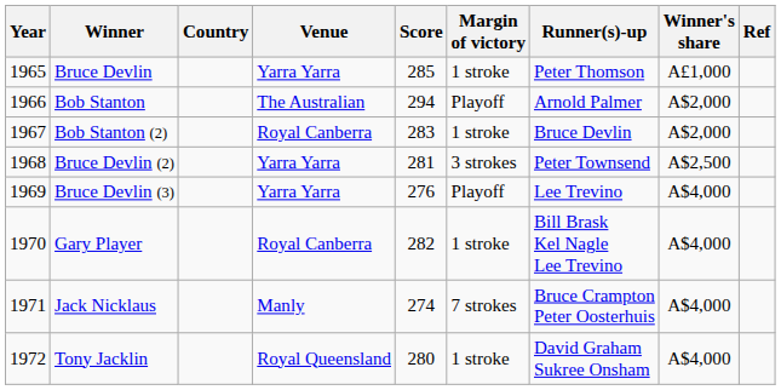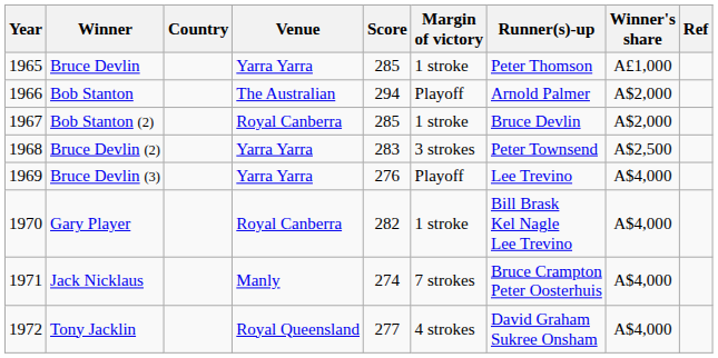 <table class=wikitable style="font-size:95%">
 <tr>
 <th>Year</th>
 <th>Winner</th>
 <th>Country</th>
 <th>Venue</th>
 <th>Score</th>
 <th>Margin<br>of victory</th>
 <th>Runner(s)-up</th>
 <th>Winner's<br>share</th>
 <th>Ref</th>
 </tr>
 <tr>
 <td>1965</td>
 <td><a href='#'>Bruce Devlin</a></td>
 <td></td>
 <td><a href='#'>Yarra Yarra</a></td>
 <td align=center>285</td>
 <td>1 stroke</td>
 <td> <a href='#'>Peter Thomson</a></td>
 <td align=center>A£1,000</td>
 <td></td>
 </tr>
 <tr>
 <td>1966</td>
 <td><a href='#'>Bob Stanton</a></td>
 <td></td>
 <td><a href='#'>The Australian</a></td>
 <td align=center>294</td>
 <td>Playoff</td>
 <td> <a href='#'>Arnold Palmer</a></td>
 <td align=center>A$2,000</td>
 <td></td>
 </tr>
 <tr>
 <td>1967</td>
 <td><a href='#'>Bob Stanton</a> <small>(2)</small></td>
 <td></td>
 <td><a href='#'>Royal Canberra</a></td>
-<td align=center>283</td>
+<td align=center>285</td>
 <td>1 stroke</td>
 <td> <a href='#'>Bruce Devlin</a></td>
 <td align=center>A$2,000</td>
 <td></td>
 </tr>
 <tr>
 <td>1968</td>
 <td><a href='#'>Bruce Devlin</a> <small>(2)</small></td>
 <td></td>
 <td><a href='#'>Yarra Yarra</a></td>
-<td align=center>281</td>
+<td align=center>283</td>
 <td>3 strokes</td>
 <td> <a href='#'>Peter Townsend</a></td>
 <td align=center>A$2,500</td>
 <td></td>
 </tr>
 <tr>
 <td>1969</td>
 <td><a href='#'>Bruce Devlin</a> <small>(3)</small></td>
 <td></td>
 <td><a href='#'>Yarra Yarra</a></td>
 <td align=center>276</td>
 <td>Playoff</td>
 <td> <a href='#'>Lee Trevino</a></td>
 <td align=center>A$4,000</td>
 <td></td>
 </tr>
 <tr>
 <td>1970</td>
 <td><a href='#'>Gary Player</a></td>
 <td></td>
 <td><a href='#'>Royal Canberra</a></td>
 <td align=center>282</td>
 <td>1 stroke</td>
 <td> <a href='#'>Bill Brask</a><br> <a href='#'>Kel Nagle</a><br> <a href='#'>Lee Trevino</a></td>
 <td align=center>A$4,000</td>
 <td></td>
 </tr>
 <tr>
 <td>1971</td>
 <td><a href='#'>Jack Nicklaus</a></td>
 <td></td>
 <td><a href='#'>Manly</a></td>
 <td align=center>274</td>
 <td>7 strokes</td>
 <td> <a href='#'>Bruce Crampton</a><br> <a href='#'>Peter Oosterhuis</a></td>
 <td align=center>A$4,000</td>
 <td></td>
 </tr>
 <tr>
 <td>1972</td>
 <td><a href='#'>Tony Jacklin</a></td>
 <td></td>
 <td><a href='#'>Royal Queensland</a></td>
-<td align=center>280</td>
-<td>1 stroke</td>
+<td align=center>277</td>
+<td>4 strokes</td>
 <td> <a href='#'>David Graham</a><br> <a href='#'>Sukree Onsham</a></td>
 <td align=center>A$4,000</td>
 <td></td>
 </tr>
 </table>
